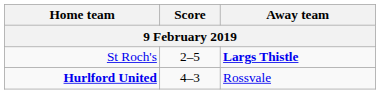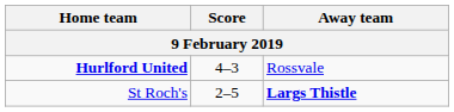 <table class="wikitable" style="border-collapse: collapse;">
 <tr>
 <th align="right" width="180">Home team</th>
 <th align="center" width="65">Score</th>
 <th align="left" width="180">Away team</th>
 </tr>
 <tr>
 <th colspan="3" align="center">9 February 2019</th>
 </tr>
 <tr>
+<td style="text-align:right;"><strong><a href='#'>Hurlford United</a></strong></td>
+<td style="text-align:center;">4–3</td>
+<td style="text-align:left;"><a href='#'>Rossvale</a></td>
+</tr>
+<tr>
 <td style="text-align:right;"><a href='#'>St Roch's</a></td>
 <td style="text-align:center;">2–5</td>
 <td style="text-align:left;"><strong><a href='#'>Largs Thistle</a></strong></td>
 </tr>
-<tr>
-<td style="text-align:right;"><strong><a href='#'>Hurlford United</a></strong></td>
-<td style="text-align:center;">4–3</td>
-<td style="text-align:left;"><a href='#'>Rossvale</a></td>
-</tr>
 </table>
